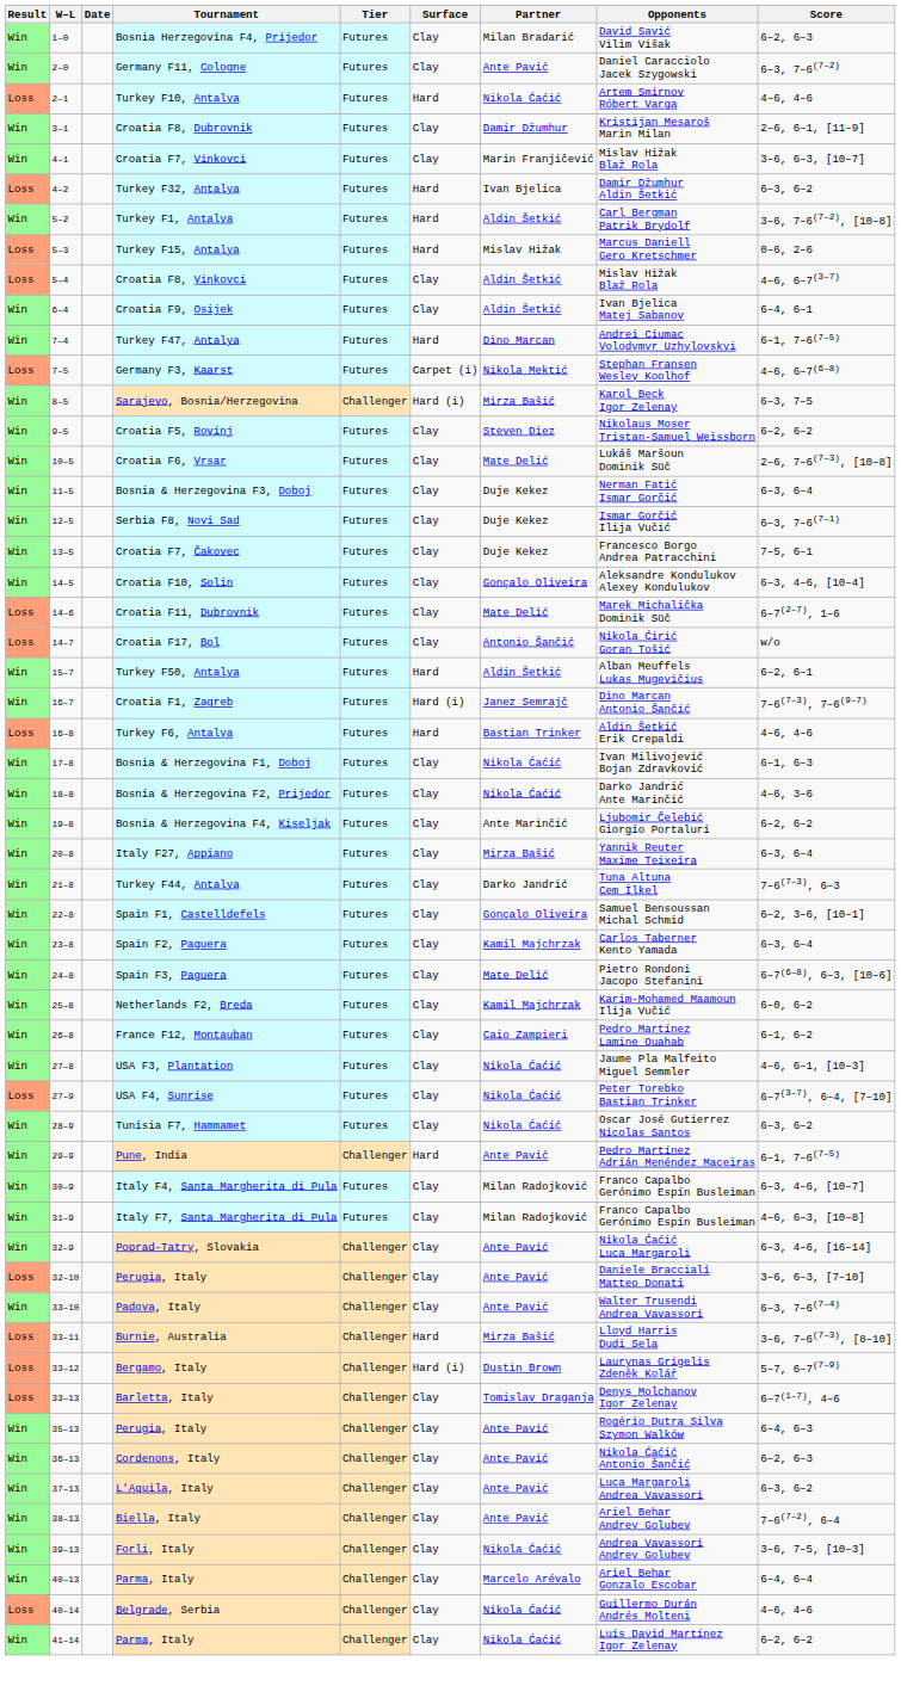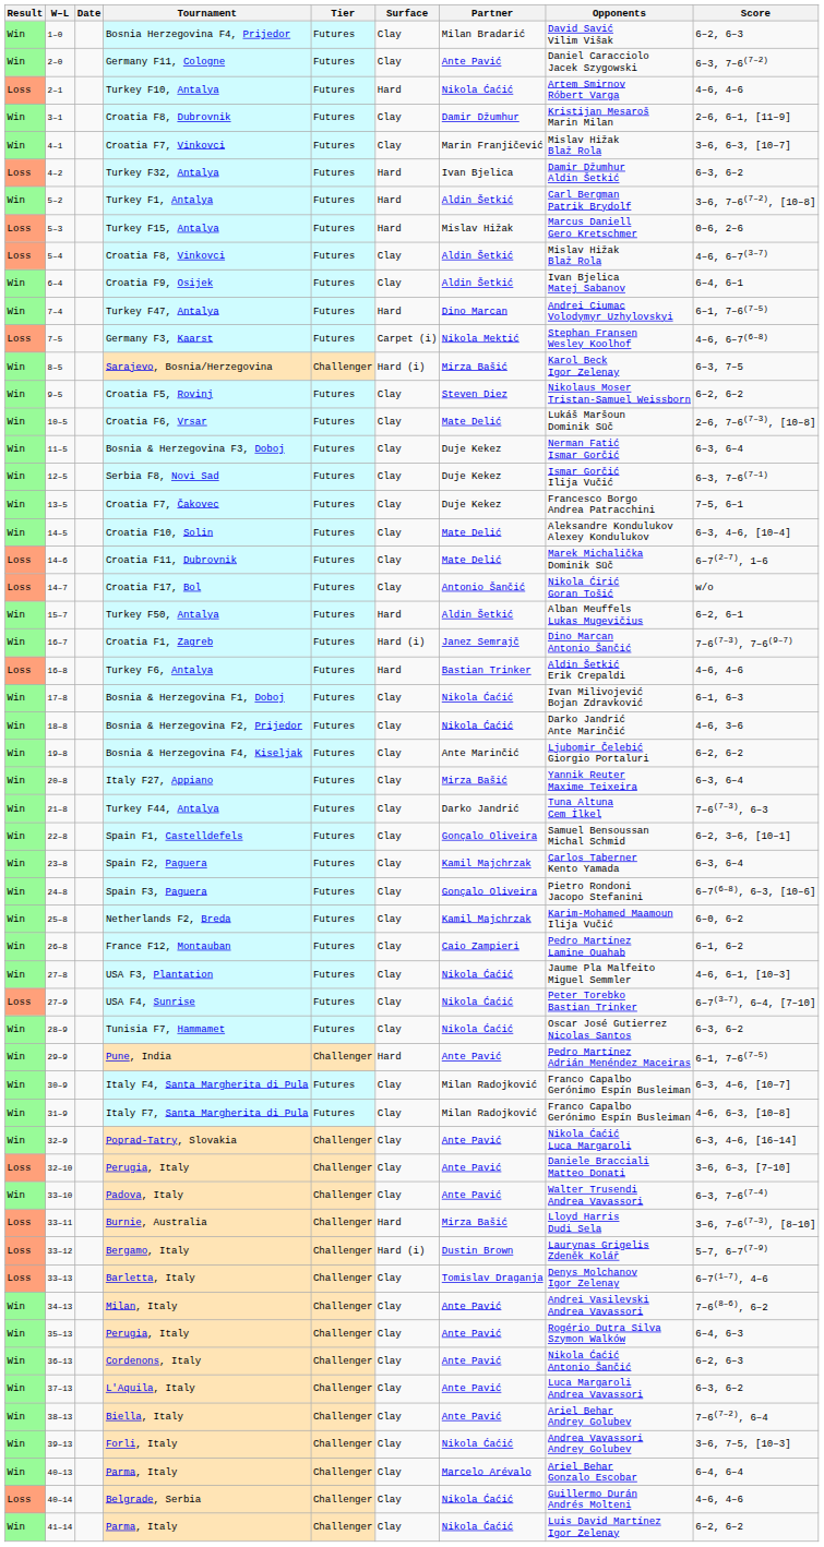 <table class="sortable wikitable">
 <tr>
 <th>Result</th>
 <th class="unsortable">W–L</th>
 <th>Date</th>
 <th>Tournament</th>
 <th>Tier</th>
 <th>Surface</th>
 <th>Partner</th>
 <th>Opponents</th>
 <th class="unsortable">Score</th>
 </tr>
 <tr>
 <td bgcolor=98fb98>Win</td>
 <td><small>1–0</small></td>
 <td></td>
 <td style="background:#cffcff;">Bosnia Herzegovina F4, <a href='#'>Prijedor</a></td>
 <td style="background:#cffcff;">Futures</td>
 <td>Clay</td>
 <td> Milan Bradarić</td>
 <td> <a href='#'>David Savić</a><br> Vilim Višak</td>
 <td>6–2, 6–3</td>
 </tr>
 <tr>
 <td bgcolor=98fb98>Win</td>
 <td><small>2–0</small></td>
 <td></td>
 <td style="background:#cffcff;">Germany F11, <a href='#'>Cologne</a></td>
 <td style="background:#cffcff;">Futures</td>
 <td>Clay</td>
 <td> <a href='#'>Ante Pavić</a></td>
 <td> Daniel Caracciolo<br> Jacek Szygowski</td>
 <td>6–3, 7–6<sup>(7–2)</sup></td>
 </tr>
 <tr>
 <td bgcolor=FFA07A>Loss</td>
 <td><small>2–1</small></td>
 <td></td>
 <td style="background:#cffcff;">Turkey F10, <a href='#'>Antalya</a></td>
 <td style="background:#cffcff;">Futures</td>
 <td>Hard</td>
 <td> <a href='#'>Nikola Ćaćić</a></td>
 <td> <a href='#'>Artem Smirnov</a><br> <a href='#'>Róbert Varga</a></td>
 <td>4–6, 4–6</td>
 </tr>
 <tr>
 <td bgcolor=98fb98>Win</td>
 <td><small>3–1</small></td>
 <td></td>
 <td style="background:#cffcff;">Croatia F8, <a href='#'>Dubrovnik</a></td>
 <td style="background:#cffcff;">Futures</td>
 <td>Clay</td>
 <td> <a href='#'>Damir Džumhur</a></td>
 <td> <a href='#'>Kristijan Mesaroš</a><br> Marin Milan</td>
 <td>2–6, 6–1, [11–9]</td>
 </tr>
 <tr>
 <td bgcolor=98fb98>Win</td>
 <td><small>4–1</small></td>
 <td></td>
 <td style="background:#cffcff;">Croatia F7, <a href='#'>Vinkovci</a></td>
 <td style="background:#cffcff;">Futures</td>
 <td>Clay</td>
 <td> Marin Franjičević</td>
 <td> Mislav Hižak<br> <a href='#'>Blaž Rola</a></td>
 <td>3–6, 6–3, [10–7]</td>
 </tr>
 <tr>
 <td bgcolor=FFA07A>Loss</td>
 <td><small>4–2</small></td>
 <td></td>
 <td style="background:#cffcff;">Turkey F32, <a href='#'>Antalya</a></td>
 <td style="background:#cffcff;">Futures</td>
 <td>Hard</td>
 <td> Ivan Bjelica</td>
 <td> <a href='#'>Damir Džumhur</a><br> <a href='#'>Aldin Šetkić</a></td>
 <td>6–3, 6–2</td>
 </tr>
 <tr>
 <td bgcolor=98fb98>Win</td>
 <td><small>5–2</small></td>
 <td></td>
 <td style="background:#cffcff;">Turkey F1, <a href='#'>Antalya</a></td>
 <td style="background:#cffcff;">Futures</td>
 <td>Hard</td>
 <td> <a href='#'>Aldin Šetkić</a></td>
 <td> <a href='#'>Carl Bergman</a><br> <a href='#'>Patrik Brydolf</a></td>
 <td>3–6, 7–6<sup>(7–2)</sup>, [10–8]</td>
 </tr>
 <tr>
 <td bgcolor=FFA07A>Loss</td>
 <td><small>5–3</small></td>
 <td></td>
 <td style="background:#cffcff;">Turkey F15, <a href='#'>Antalya</a></td>
 <td style="background:#cffcff;">Futures</td>
 <td>Hard</td>
 <td> Mislav Hižak</td>
 <td> <a href='#'>Marcus Daniell</a><br> <a href='#'>Gero Kretschmer</a></td>
 <td>0–6, 2–6</td>
 </tr>
 <tr>
 <td bgcolor=FFA07A>Loss</td>
 <td><small>5–4</small></td>
 <td></td>
 <td style="background:#cffcff;">Croatia F8, <a href='#'>Vinkovci</a></td>
 <td style="background:#cffcff;">Futures</td>
 <td>Clay</td>
 <td> <a href='#'>Aldin Šetkić</a></td>
 <td> Mislav Hižak<br> <a href='#'>Blaž Rola</a></td>
 <td>4–6, 6–7<sup>(3–7)</sup></td>
 </tr>
 <tr>
 <td bgcolor=98fb98>Win</td>
 <td><small>6–4</small></td>
 <td></td>
 <td style="background:#cffcff;">Croatia F9, <a href='#'>Osijek</a></td>
 <td style="background:#cffcff;">Futures</td>
 <td>Clay</td>
 <td> <a href='#'>Aldin Šetkić</a></td>
 <td> Ivan Bjelica<br> <a href='#'>Matej Sabanov</a></td>
 <td>6–4, 6–1</td>
 </tr>
 <tr>
 <td bgcolor=98fb98>Win</td>
 <td><small>7–4</small></td>
 <td></td>
 <td style="background:#cffcff;">Turkey F47, <a href='#'>Antalya</a></td>
 <td style="background:#cffcff;">Futures</td>
 <td>Hard</td>
 <td> <a href='#'>Dino Marcan</a></td>
 <td> <a href='#'>Andrei Ciumac</a><br> <a href='#'>Volodymyr Uzhylovskyi</a></td>
 <td>6–1, 7–6<sup>(7–5)</sup></td>
 </tr>
 <tr>
 <td bgcolor=FFA07A>Loss</td>
 <td><small>7–5</small></td>
 <td></td>
 <td style="background:#cffcff;">Germany F3, <a href='#'>Kaarst</a></td>
 <td style="background:#cffcff;">Futures</td>
 <td>Carpet (i)</td>
 <td> <a href='#'>Nikola Mektić</a></td>
 <td> <a href='#'>Stephan Fransen</a><br> <a href='#'>Wesley Koolhof</a></td>
 <td>4–6, 6–7<sup>(6–8)</sup></td>
 </tr>
 <tr>
 <td bgcolor=98fb98>Win</td>
 <td><small>8–5</small></td>
 <td><a href='#'></a></td>
 <td style="background:moccasin;"><a href='#'>Sarajevo</a>, Bosnia/Herzegovina</td>
 <td style="background:moccasin;">Challenger</td>
 <td>Hard (i)</td>
 <td> <a href='#'>Mirza Bašić</a></td>
 <td> <a href='#'>Karol Beck</a><br> <a href='#'>Igor Zelenay</a></td>
 <td>6–3, 7–5</td>
 </tr>
 <tr>
 <td bgcolor=98fb98>Win</td>
 <td><small>9–5</small></td>
 <td></td>
 <td style="background:#cffcff;">Croatia F5, <a href='#'>Rovinj</a></td>
 <td style="background:#cffcff;">Futures</td>
 <td>Clay</td>
 <td> <a href='#'>Steven Diez</a></td>
 <td> <a href='#'>Nikolaus Moser</a><br> <a href='#'>Tristan-Samuel Weissborn</a></td>
 <td>6–2, 6–2</td>
 </tr>
 <tr>
 <td bgcolor=98fb98>Win</td>
 <td><small>10–5</small></td>
 <td></td>
 <td style="background:#cffcff;">Croatia F6, <a href='#'>Vrsar</a></td>
 <td style="background:#cffcff;">Futures</td>
 <td>Clay</td>
 <td> <a href='#'>Mate Delić</a></td>
 <td> Lukáš Maršoun <br>  Dominik Süč</td>
 <td>2–6, 7–6<sup>(7–3)</sup>, [10–8]</td>
 </tr>
 <tr>
 <td bgcolor=98fb98>Win</td>
 <td><small>11–5</small></td>
 <td></td>
 <td style="background:#cffcff;">Bosnia & Herzegovina F3, <a href='#'>Doboj</a></td>
 <td style="background:#cffcff;">Futures</td>
 <td>Clay</td>
 <td> Duje Kekez</td>
 <td> <a href='#'>Nerman Fatić</a><br> <a href='#'>Ismar Gorčić</a></td>
 <td>6–3, 6–4</td>
 </tr>
 <tr>
 <td bgcolor=98fb98>Win</td>
 <td><small>12–5</small></td>
 <td></td>
 <td style="background:#cffcff;">Serbia F8, <a href='#'>Novi Sad</a></td>
 <td style="background:#cffcff;">Futures</td>
 <td>Clay</td>
 <td> Duje Kekez</td>
 <td> <a href='#'>Ismar Gorčić</a> <br>  Ilija Vučić</td>
 <td>6–3, 7–6<sup>(7–1)</sup></td>
 </tr>
 <tr>
 <td bgcolor=98fb98>Win</td>
 <td><small>13–5</small></td>
 <td></td>
 <td style="background:#cffcff;">Croatia F7, <a href='#'>Čakovec</a></td>
 <td style="background:#cffcff;">Futures</td>
 <td>Clay</td>
 <td> Duje Kekez</td>
 <td> Francesco Borgo<br> Andrea Patracchini</td>
 <td>7–5, 6–1</td>
 </tr>
 <tr>
 <td bgcolor=98fb98>Win</td>
 <td><small>14–5</small></td>
 <td></td>
 <td style="background:#cffcff;">Croatia F10, <a href='#'>Solin</a></td>
 <td style="background:#cffcff;">Futures</td>
 <td>Clay</td>
-<td> <a href='#'>Gonçalo Oliveira</a></td>
+<td> <a href='#'>Mate Delić</a></td>
 <td> Aleksandre Kondulukov<br> Alexey Kondulukov</td>
 <td>6–3, 4–6, [10–4]</td>
 </tr>
 <tr>
 <td bgcolor=FFA07A>Loss</td>
 <td><small>14–6</small></td>
 <td></td>
 <td style="background:#cffcff;">Croatia F11, <a href='#'>Dubrovnik</a></td>
 <td style="background:#cffcff;">Futures</td>
 <td>Clay</td>
 <td> <a href='#'>Mate Delić</a></td>
 <td> <a href='#'>Marek Michalička</a><br> Dominik Süč</td>
 <td>6–7<sup>(2–7)</sup>, 1–6</td>
 </tr>
 <tr>
 <td bgcolor=FFA07A>Loss</td>
 <td><small>14–7</small></td>
 <td></td>
 <td style="background:#cffcff;">Croatia F17, <a href='#'>Bol</a></td>
 <td style="background:#cffcff;">Futures</td>
 <td>Clay</td>
 <td> <a href='#'>Antonio Šančić</a></td>
 <td> <a href='#'>Nikola Ćirić</a><br> <a href='#'>Goran Tošić</a></td>
 <td>w/o</td>
 </tr>
 <tr>
 <td bgcolor=98fb98>Win</td>
 <td><small>15–7</small></td>
 <td></td>
 <td style="background:#cffcff;">Turkey F50, <a href='#'>Antalya</a></td>
 <td style="background:#cffcff;">Futures</td>
 <td>Hard</td>
 <td> <a href='#'>Aldin Šetkić</a></td>
 <td> Alban Meuffels<br>  <a href='#'>Lukas Mugevičius</a></td>
 <td>6–2, 6–1</td>
 </tr>
 <tr>
 <td bgcolor=98fb98>Win</td>
 <td><small>16–7</small></td>
 <td></td>
 <td style="background:#cffcff;">Croatia F1, <a href='#'>Zagreb</a></td>
 <td style="background:#cffcff;">Futures</td>
 <td>Hard (i)</td>
 <td> <a href='#'>Janez Semrajč</a></td>
 <td> <a href='#'>Dino Marcan</a><br> <a href='#'>Antonio Šančić</a></td>
 <td>7–6<sup>(7–3)</sup>, 7–6<sup>(9–7)</sup></td>
 </tr>
 <tr>
 <td bgcolor=FFA07A>Loss</td>
 <td><small>16–8</small></td>
 <td></td>
 <td style="background:#cffcff;">Turkey F6, <a href='#'>Antalya</a></td>
 <td style="background:#cffcff;">Futures</td>
 <td>Hard</td>
 <td> <a href='#'>Bastian Trinker</a></td>
 <td> <a href='#'>Aldin Šetkić</a><br> Erik Crepaldi</td>
 <td>4–6, 4–6</td>
 </tr>
 <tr>
 <td bgcolor=98fb98>Win</td>
 <td><small>17–8</small></td>
 <td></td>
 <td style="background:#cffcff;">Bosnia & Herzegovina F1, <a href='#'>Doboj</a></td>
 <td style="background:#cffcff;">Futures</td>
 <td>Clay</td>
 <td> <a href='#'>Nikola Ćaćić</a></td>
 <td> Ivan Milivojević<br> Bojan Zdravković</td>
 <td>6–1, 6–3</td>
 </tr>
 <tr>
 <td bgcolor=98fb98>Win</td>
 <td><small>18–8</small></td>
 <td></td>
 <td style="background:#cffcff;">Bosnia & Herzegovina F2, <a href='#'>Prijedor</a></td>
 <td style="background:#cffcff;">Futures</td>
 <td>Clay</td>
 <td> <a href='#'>Nikola Ćaćić</a></td>
 <td> Darko Jandrić<br> Ante Marinčić</td>
 <td>4–6, 3–6</td>
 </tr>
 <tr>
 <td bgcolor=98fb98>Win</td>
 <td><small>19–8</small></td>
 <td></td>
 <td style="background:#cffcff;">Bosnia & Herzegovina F4, <a href='#'>Kiseljak</a></td>
 <td style="background:#cffcff;">Futures</td>
 <td>Clay</td>
 <td> Ante Marinčić</td>
 <td> <a href='#'>Ljubomir Čelebić</a><br> Giorgio Portaluri</td>
 <td>6–2, 6–2</td>
 </tr>
 <tr>
 <td bgcolor=98fb98>Win</td>
 <td><small>20–8</small></td>
 <td></td>
 <td style="background:#cffcff;">Italy F27, <a href='#'>Appiano</a></td>
 <td style="background:#cffcff;">Futures</td>
 <td>Clay</td>
 <td> <a href='#'>Mirza Bašić</a></td>
 <td> <a href='#'>Yannik Reuter</a><br> <a href='#'>Maxime Teixeira</a></td>
 <td>6–3, 6–4</td>
 </tr>
 <tr>
 <td bgcolor=98fb98>Win</td>
 <td><small>21–8</small></td>
 <td></td>
 <td style="background:#cffcff;">Turkey F44, <a href='#'>Antalya</a></td>
 <td style="background:#cffcff;">Futures</td>
 <td>Clay</td>
 <td> Darko Jandrić</td>
 <td> <a href='#'>Tuna Altuna</a><br> <a href='#'>Cem İlkel</a></td>
 <td>7–6<sup>(7–3)</sup>, 6–3</td>
 </tr>
 <tr>
 <td bgcolor=98fb98>Win</td>
 <td><small>22–8</small></td>
 <td></td>
 <td style="background:#cffcff;">Spain F1, <a href='#'>Castelldefels</a></td>
 <td style="background:#cffcff;">Futures</td>
 <td>Clay</td>
 <td> <a href='#'>Gonçalo Oliveira</a></td>
 <td> Samuel Bensoussan<br> Michal Schmid</td>
 <td>6–2, 3–6, [10–1]</td>
 </tr>
 <tr>
 <td bgcolor=98fb98>Win</td>
 <td><small>23–8</small></td>
 <td></td>
 <td style="background:#cffcff;">Spain F2, <a href='#'>Paguera</a></td>
 <td style="background:#cffcff;">Futures</td>
 <td>Clay</td>
 <td> <a href='#'>Kamil Majchrzak</a></td>
 <td> <a href='#'>Carlos Taberner</a><br> Kento Yamada</td>
 <td>6–3, 6–4</td>
 </tr>
 <tr>
 <td bgcolor=98fb98>Win</td>
 <td><small>24–8</small></td>
 <td></td>
 <td style="background:#cffcff;">Spain F3, <a href='#'>Paguera</a></td>
 <td style="background:#cffcff;">Futures</td>
 <td>Clay</td>
-<td> <a href='#'>Mate Delić</a></td>
+<td> <a href='#'>Gonçalo Oliveira</a></td>
 <td> Pietro Rondoni<br> Jacopo Stefanini</td>
 <td>6–7<sup>(6–8)</sup>, 6–3, [10–6]</td>
 </tr>
 <tr>
 <td bgcolor=98fb98>Win</td>
 <td><small>25–8</small></td>
 <td></td>
 <td style="background:#cffcff;">Netherlands F2, <a href='#'>Breda</a></td>
 <td style="background:#cffcff;">Futures</td>
 <td>Clay</td>
 <td> <a href='#'>Kamil Majchrzak</a></td>
 <td> <a href='#'>Karim-Mohamed Maamoun</a><br> Ilija Vučić</td>
 <td>6–0, 6–2</td>
 </tr>
 <tr>
 <td bgcolor=98fb98>Win</td>
 <td><small>26–8</small></td>
 <td></td>
 <td style="background:#cffcff;">France F12, <a href='#'>Montauban</a></td>
 <td style="background:#cffcff;">Futures</td>
 <td>Clay</td>
 <td> <a href='#'>Caio Zampieri</a></td>
 <td> <a href='#'>Pedro Martínez</a> <br>  <a href='#'>Lamine Ouahab</a></td>
 <td>6–1, 6–2</td>
 </tr>
 <tr>
 <td bgcolor=98fb98>Win</td>
 <td><small>27–8</small></td>
 <td></td>
 <td style="background:#cffcff;">USA F3, <a href='#'>Plantation</a></td>
 <td style="background:#cffcff;">Futures</td>
 <td>Clay</td>
 <td> <a href='#'>Nikola Ćaćić</a></td>
 <td> Jaume Pla Malfeito<br> Miguel Semmler</td>
 <td>4–6, 6–1, [10–3]</td>
 </tr>
 <tr>
 <td bgcolor=FFA07A>Loss</td>
 <td><small>27–9</small></td>
 <td></td>
 <td style="background:#cffcff;">USA F4, <a href='#'>Sunrise</a></td>
 <td style="background:#cffcff;">Futures</td>
 <td>Clay</td>
 <td> <a href='#'>Nikola Ćaćić</a></td>
 <td> <a href='#'>Peter Torebko</a><br> <a href='#'>Bastian Trinker</a></td>
 <td>6–7<sup>(3–7)</sup>, 6–4, [7–10]</td>
 </tr>
 <tr>
 <td bgcolor=98fb98>Win</td>
 <td><small>28–9</small></td>
 <td></td>
 <td style="background:#cffcff;">Tunisia F7, <a href='#'>Hammamet</a></td>
 <td style="background:#cffcff;">Futures</td>
 <td>Clay</td>
 <td> <a href='#'>Nikola Ćaćić</a></td>
 <td> Oscar José Gutierrez<br> <a href='#'>Nicolas Santos</a></td>
 <td>6–3, 6–2</td>
 </tr>
 <tr>
 <td bgcolor=98fb98>Win</td>
 <td><small>29–9</small></td>
 <td><a href='#'></a></td>
 <td style="background:moccasin;"><a href='#'>Pune</a>, India</td>
 <td style="background:moccasin;">Challenger</td>
 <td>Hard</td>
 <td> <a href='#'>Ante Pavić</a></td>
 <td> <a href='#'>Pedro Martínez</a><br> <a href='#'>Adrián Menéndez Maceiras</a></td>
 <td>6–1, 7–6<sup>(7–5)</sup></td>
 </tr>
 <tr>
 <td bgcolor=98fb98>Win</td>
 <td><small>30–9</small></td>
 <td></td>
 <td style="background:#cffcff;">Italy F4, <a href='#'>Santa Margherita di Pula</a></td>
 <td style="background:#cffcff;">Futures</td>
 <td>Clay</td>
 <td> Milan Radojković</td>
 <td> Franco Capalbo<br> Gerónimo Espín Busleiman</td>
 <td>6–3, 4–6, [10–7]</td>
 </tr>
 <tr>
 <td bgcolor=98fb98>Win</td>
 <td><small>31–9</small></td>
 <td></td>
 <td style="background:#cffcff;">Italy F7, <a href='#'>Santa Margherita di Pula</a></td>
 <td style="background:#cffcff;">Futures</td>
 <td>Clay</td>
 <td> Milan Radojković</td>
 <td> Franco Capalbo<br> Gerónimo Espín Busleiman</td>
 <td>4–6, 6–3, [10–8]</td>
 </tr>
 <tr>
 <td bgcolor=98fb98>Win</td>
 <td><small>32–9</small></td>
 <td><a href='#'></a></td>
 <td style="background:moccasin;"><a href='#'>Poprad-Tatry</a>, Slovakia</td>
 <td style="background:moccasin;">Challenger</td>
 <td>Clay</td>
 <td> <a href='#'>Ante Pavić</a></td>
 <td> <a href='#'>Nikola Ćaćić</a><br> <a href='#'>Luca Margaroli</a></td>
 <td>6–3, 4–6, [16–14]</td>
 </tr>
 <tr>
 <td bgcolor=FFA07A>Loss</td>
 <td><small>32–10</small></td>
 <td><a href='#'></a></td>
 <td style="background:moccasin;"><a href='#'>Perugia</a>, Italy</td>
 <td style="background:moccasin;">Challenger</td>
 <td>Clay</td>
 <td> <a href='#'>Ante Pavić</a></td>
 <td> <a href='#'>Daniele Bracciali</a><br> <a href='#'>Matteo Donati</a></td>
 <td>3–6, 6–3, [7–10]</td>
 </tr>
 <tr>
 <td bgcolor=98fb98>Win</td>
 <td><small>33–10</small></td>
 <td><a href='#'></a></td>
 <td style="background:moccasin;"><a href='#'>Padova</a>, Italy</td>
 <td style="background:moccasin;">Challenger</td>
 <td>Clay</td>
 <td> <a href='#'>Ante Pavić</a></td>
 <td> <a href='#'>Walter Trusendi</a><br> <a href='#'>Andrea Vavassori</a></td>
 <td>6–3, 7–6<sup>(7–4)</sup></td>
 </tr>
 <tr>
 <td bgcolor=FFA07A>Loss</td>
 <td><small>33–11</small></td>
 <td><a href='#'></a></td>
 <td style="background:moccasin;"><a href='#'>Burnie</a>, Australia</td>
 <td style="background:moccasin;">Challenger</td>
 <td>Hard</td>
 <td> <a href='#'>Mirza Bašić</a></td>
 <td> <a href='#'>Lloyd Harris</a><br> <a href='#'>Dudi Sela</a></td>
 <td>3–6, 7–6<sup>(7–3)</sup>, [8–10]</td>
 </tr>
 <tr>
 <td bgcolor=FFA07A>Loss</td>
 <td><small>33–12</small></td>
 <td><a href='#'></a></td>
 <td style="background:moccasin;"><a href='#'>Bergamo</a>, Italy</td>
 <td style="background:moccasin;">Challenger</td>
 <td>Hard (i)</td>
 <td> <a href='#'>Dustin Brown</a></td>
 <td> <a href='#'>Laurynas Grigelis</a><br> <a href='#'>Zdeněk Kolář</a></td>
 <td>5–7, 6–7<sup>(7–9)</sup></td>
 </tr>
 <tr>
 <td bgcolor=FFA07A>Loss</td>
 <td><small>33–13</small></td>
 <td><a href='#'></a></td>
 <td style="background:moccasin;"><a href='#'>Barletta</a>, Italy</td>
 <td style="background:moccasin;">Challenger</td>
 <td>Clay</td>
 <td> <a href='#'>Tomislav Draganja</a></td>
 <td> <a href='#'>Denys Molchanov</a><br> <a href='#'>Igor Zelenay</a></td>
 <td>6–7<sup>(1–7)</sup>, 4–6</td>
 </tr>
 <tr>
 <td bgcolor=98fb98>Win</td>
+<td><small>34–13</small></td>
+<td><a href='#'></a></td>
+<td style="background:moccasin;"><a href='#'>Milan</a>, Italy</td>
+<td style="background:moccasin;">Challenger</td>
+<td>Clay</td>
+<td> <a href='#'>Ante Pavić</a></td>
+<td> <a href='#'>Andrei Vasilevski</a><br> <a href='#'>Andrea Vavassori</a></td>
+<td>7–6<sup>(8–6)</sup>, 6–2</td>
+</tr>
+<tr>
+<td bgcolor=98fb98>Win</td>
 <td><small>35–13</small></td>
 <td><a href='#'></a></td>
 <td style="background:moccasin;"><a href='#'>Perugia</a>, Italy</td>
 <td style="background:moccasin;">Challenger</td>
 <td>Clay</td>
 <td> <a href='#'>Ante Pavić</a></td>
 <td> <a href='#'>Rogério Dutra Silva</a><br> <a href='#'>Szymon Walków</a></td>
 <td>6–4, 6–3</td>
 </tr>
 <tr>
 <td bgcolor=98fb98>Win</td>
 <td><small>36–13</small></td>
 <td><a href='#'></a></td>
 <td style="background:moccasin;"><a href='#'>Cordenons</a>, Italy</td>
 <td style="background:moccasin;">Challenger</td>
 <td>Clay</td>
 <td> <a href='#'>Ante Pavić</a></td>
 <td> <a href='#'>Nikola Ćaćić</a><br> <a href='#'>Antonio Šančić</a></td>
 <td>6–2, 6–3</td>
 </tr>
 <tr>
 <td bgcolor=98fb98>Win</td>
 <td><small>37–13</small></td>
 <td><a href='#'></a></td>
 <td style="background:moccasin;"><a href='#'>L'Aquila</a>, Italy</td>
 <td style="background:moccasin;">Challenger</td>
 <td>Clay</td>
 <td> <a href='#'>Ante Pavić</a></td>
 <td> <a href='#'>Luca Margaroli</a><br> <a href='#'>Andrea Vavassori</a></td>
 <td>6–3, 6–2</td>
 </tr>
 <tr>
 <td bgcolor=98fb98>Win</td>
 <td><small>38–13</small></td>
 <td><a href='#'></a></td>
 <td style="background:moccasin;"><a href='#'>Biella</a>, Italy</td>
 <td style="background:moccasin;">Challenger</td>
 <td>Clay</td>
 <td> <a href='#'>Ante Pavić</a></td>
 <td> <a href='#'>Ariel Behar</a><br> <a href='#'>Andrey Golubev</a></td>
 <td>7–6<sup>(7–2)</sup>, 6–4</td>
 </tr>
 <tr>
 <td bgcolor=98fb98>Win</td>
 <td><small>39–13</small></td>
 <td><a href='#'></a></td>
 <td style="background:moccasin;"><a href='#'>Forli</a>, Italy</td>
 <td style="background:moccasin;">Challenger</td>
 <td>Clay</td>
 <td> <a href='#'>Nikola Ćaćić</a></td>
 <td> <a href='#'>Andrea Vavassori</a><br> <a href='#'>Andrey Golubev</a></td>
 <td>3–6, 7–5, [10–3]</td>
 </tr>
 <tr>
 <td bgcolor=98fb98>Win</td>
 <td><small>40–13</small></td>
 <td><a href='#'></a></td>
 <td style="background:moccasin;"><a href='#'>Parma</a>, Italy</td>
 <td style="background:moccasin;">Challenger</td>
 <td>Clay</td>
 <td> <a href='#'>Marcelo Arévalo</a></td>
 <td> <a href='#'>Ariel Behar</a><br> <a href='#'>Gonzalo Escobar</a></td>
 <td>6–4, 6–4</td>
 </tr>
 <tr>
 <td bgcolor=FFA07A>Loss</td>
 <td><small>40–14</small></td>
 <td><a href='#'></a></td>
 <td style="background:moccasin;"><a href='#'>Belgrade</a>, Serbia</td>
 <td style="background:moccasin;">Challenger</td>
 <td>Clay</td>
 <td> <a href='#'>Nikola Ćaćić</a></td>
 <td> <a href='#'>Guillermo Durán</a><br> <a href='#'>Andrés Molteni</a></td>
 <td>4–6, 4–6</td>
 </tr>
 <tr>
 <td bgcolor=98fb98>Win</td>
 <td><small>41–14</small></td>
 <td><a href='#'></a></td>
 <td style="background:moccasin;"><a href='#'>Parma</a>, Italy</td>
 <td style="background:moccasin;">Challenger</td>
 <td>Clay</td>
 <td> <a href='#'>Nikola Ćaćić</a></td>
 <td> <a href='#'>Luis David Martínez</a><br> <a href='#'>Igor Zelenay</a></td>
 <td>6–2, 6–2</td>
 </tr>
 </table>
